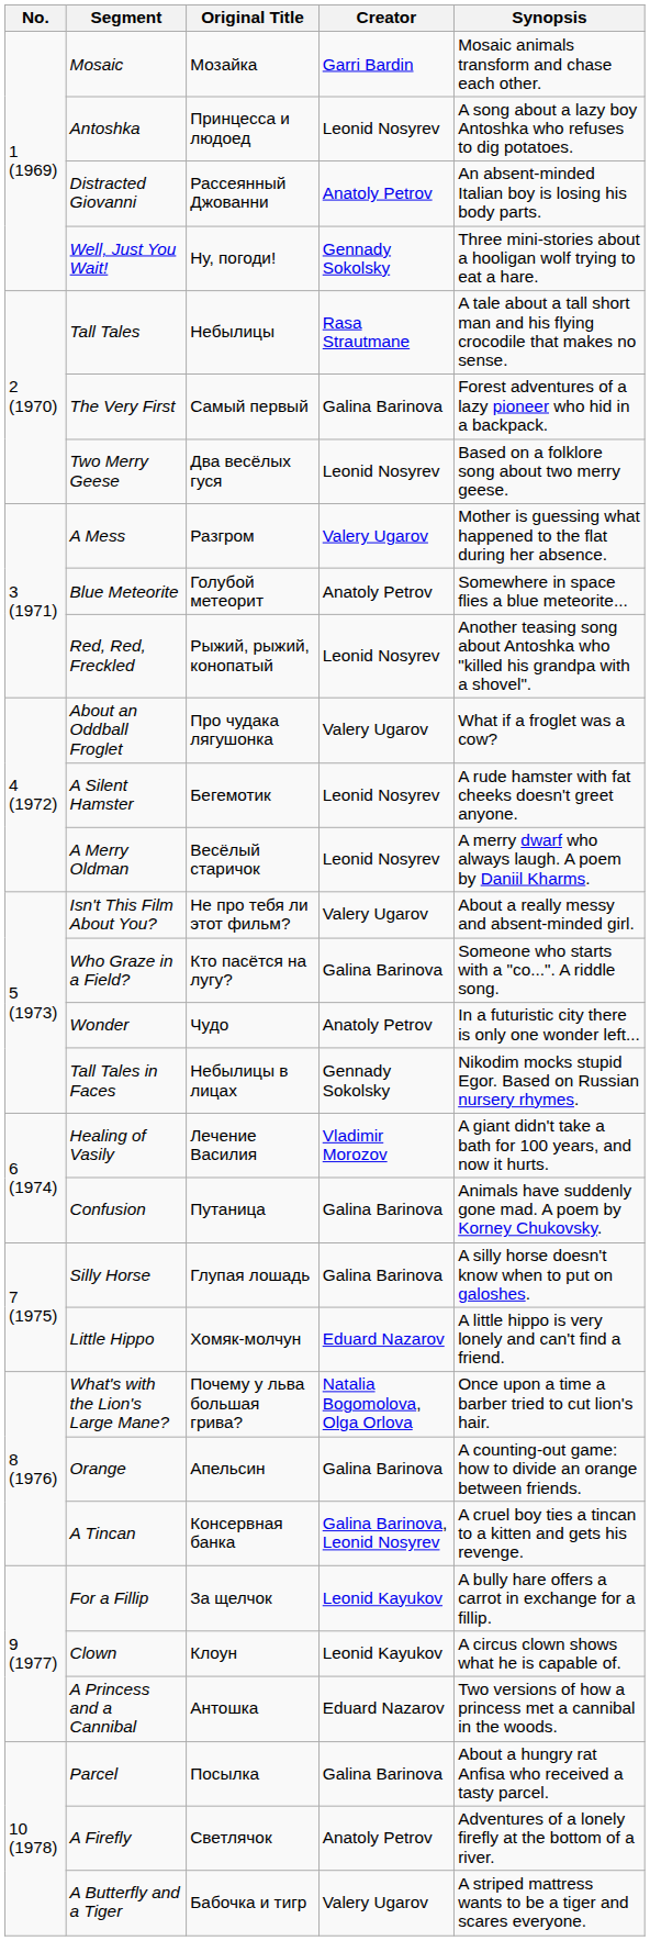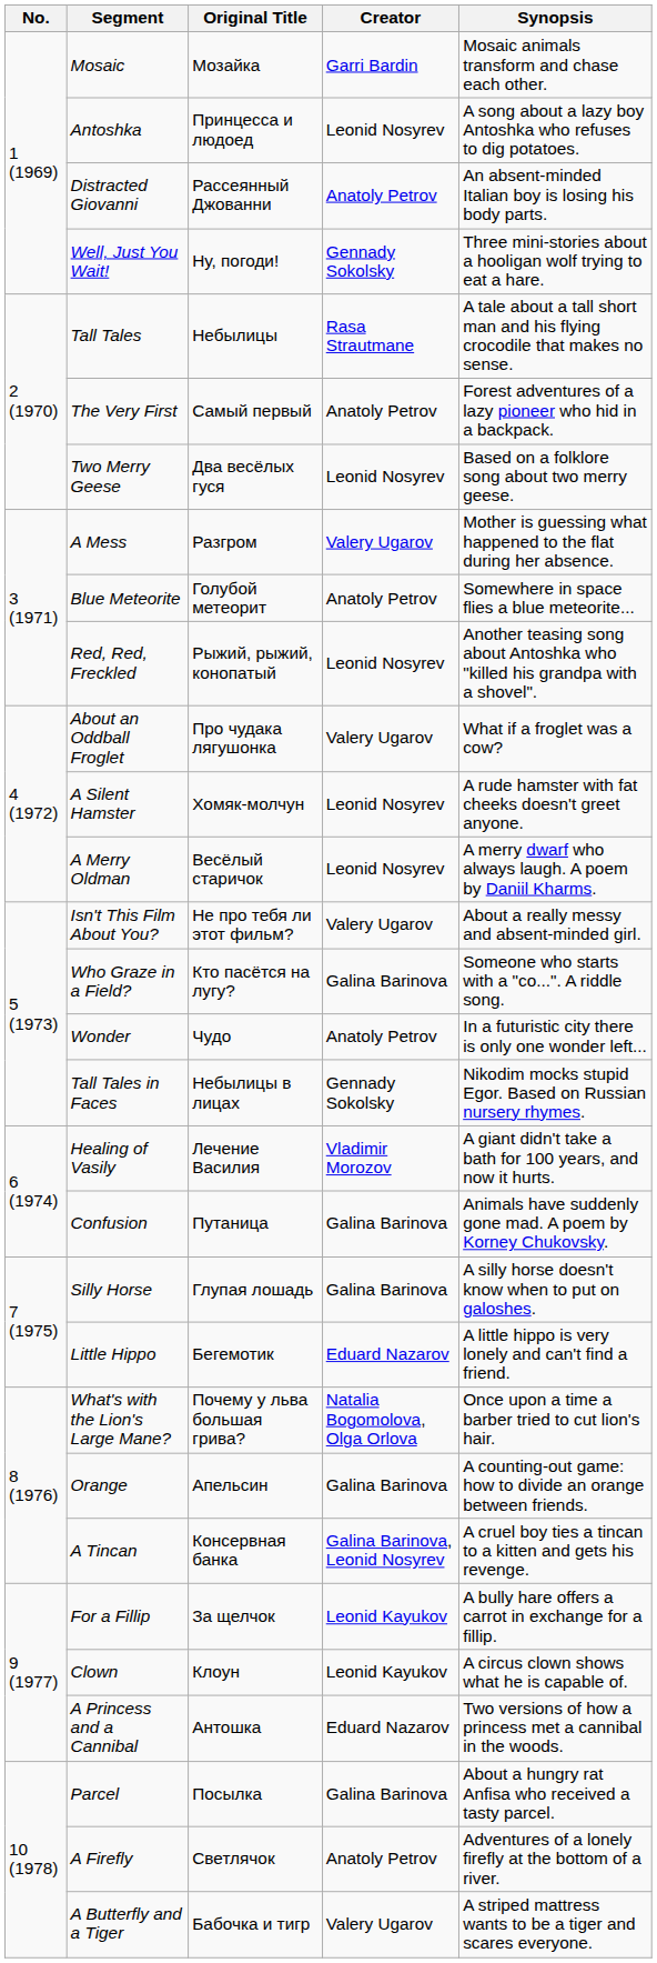 <table class="wikitable sortable mw-collapsible mw-collapsed" style="width: auto; style="width:100%;" table-layout: fixed;" |>
 <tr>
 <th style="width:%;">No.</th>
 <th style="width:%;">Segment</th>
 <th style="width:%;">Original Title</th>
 <th style="width:%;">Creator</th>
 <th style="width:%;">Synopsis</th>
 </tr>
 <tr>
 <td rowspan="4">1 (1969)</td>
 <td><em>Mosaic</em></td>
 <td>Мозайка</td>
 <td><a href='#'>Garri Bardin</a></td>
 <td>Mosaic animals transform and chase each other.</td>
 </tr>
 <tr>
 <td><em>Antoshka</em></td>
 <td>Принцесса и людоед</td>
 <td>Leonid Nosyrev</td>
 <td>A song about a lazy boy Antoshka who refuses to dig potatoes.</td>
 </tr>
 <tr>
 <td><em>Distracted Giovanni</em></td>
 <td>Рассеянный Джованни</td>
 <td><a href='#'>Anatoly Petrov</a></td>
 <td>An absent-minded Italian boy is losing his body parts.</td>
 </tr>
 <tr>
 <td><em><a href='#'>Well, Just You Wait!</a></em></td>
 <td>Ну, погоди!</td>
 <td><a href='#'>Gennady Sokolsky</a></td>
 <td>Three mini-stories about a hooligan wolf trying to eat a hare.</td>
 </tr>
 <tr>
 <td rowspan="3">2 (1970)</td>
 <td><em>Tall Tales</em></td>
 <td>Небылицы</td>
 <td><a href='#'>Rasa Strautmane</a></td>
 <td>A tale about a tall short man and his flying crocodile that makes no sense.</td>
 </tr>
 <tr>
 <td><em>The Very First</em></td>
 <td>Самый первый</td>
-<td>Galina Barinova</td>
+<td>Anatoly Petrov</td>
 <td>Forest adventures of a lazy <a href='#'>pioneer</a> who hid in a backpack.</td>
 </tr>
 <tr>
 <td><em>Two Merry Geese</em></td>
 <td>Два весёлых гуся</td>
 <td>Leonid Nosyrev</td>
 <td>Based on a folklore song about two merry geese.</td>
 </tr>
 <tr>
 <td rowspan="3">3 (1971)</td>
 <td><em>A Mess</em></td>
 <td>Разгром</td>
 <td><a href='#'>Valery Ugarov</a></td>
 <td>Mother is guessing what happened to the flat during her absence.</td>
 </tr>
 <tr>
 <td><em>Blue Meteorite</em></td>
 <td>Голубой метеорит</td>
 <td>Anatoly Petrov</td>
 <td>Somewhere in space flies a blue meteorite...</td>
 </tr>
 <tr>
 <td><em>Red, Red, Freckled</em></td>
 <td>Рыжий, рыжий, конопатый</td>
 <td>Leonid Nosyrev</td>
 <td>Another teasing song about Antoshka who "killed his grandpa with a shovel".</td>
 </tr>
 <tr>
 <td rowspan="3">4 (1972)</td>
 <td><em>About an Oddball Froglet</em></td>
 <td>Про чудака лягушонка</td>
 <td>Valery Ugarov</td>
 <td>What if a froglet was a cow?</td>
 </tr>
 <tr>
 <td><em>A Silent Hamster</em></td>
-<td>Бегемотик</td>
+<td>Хомяк-молчун</td>
 <td>Leonid Nosyrev</td>
 <td>A rude hamster with fat cheeks doesn't greet anyone.</td>
 </tr>
 <tr>
 <td><em>A Merry Oldman</em></td>
 <td>Весёлый старичок</td>
 <td>Leonid Nosyrev</td>
 <td>A merry <a href='#'>dwarf</a> who always laugh. A poem by <a href='#'>Daniil Kharms</a>.</td>
 </tr>
 <tr>
 <td rowspan="4">5 (1973)</td>
 <td><em>Isn't This Film About You?</em></td>
 <td>Не про тебя ли этот фильм?</td>
 <td>Valery Ugarov</td>
 <td>About a really messy and absent-minded girl.</td>
 </tr>
 <tr>
 <td><em>Who Graze in a Field?</em></td>
 <td>Кто пасётся на лугу?</td>
 <td>Galina Barinova</td>
 <td>Someone who starts with a "co...". A riddle song.</td>
 </tr>
 <tr>
 <td><em>Wonder</em></td>
 <td>Чудо</td>
 <td>Anatoly Petrov</td>
 <td>In a futuristic city there is only one wonder left...</td>
 </tr>
 <tr>
 <td><em>Tall Tales in Faces</em></td>
 <td>Небылицы в лицах</td>
 <td>Gennady Sokolsky</td>
 <td>Nikodim mocks stupid Egor. Based on Russian <a href='#'>nursery rhymes</a>.</td>
 </tr>
 <tr>
 <td rowspan="2">6 (1974)</td>
 <td><em>Healing of Vasily</em></td>
 <td>Лечение Василия</td>
 <td><a href='#'>Vladimir Morozov</a></td>
 <td>A giant didn't take a bath for 100 years, and now it hurts.</td>
 </tr>
 <tr>
 <td><em>Confusion</em></td>
 <td>Путаница</td>
 <td>Galina Barinova</td>
 <td>Animals have suddenly gone mad. A poem by <a href='#'>Korney Chukovsky</a>.</td>
 </tr>
 <tr>
 <td rowspan="2">7 (1975)</td>
 <td><em>Silly Horse</em></td>
 <td>Глупая лошадь</td>
 <td>Galina Barinova</td>
 <td>A silly horse doesn't know when to put on <a href='#'>galoshes</a>.</td>
 </tr>
 <tr>
 <td><em>Little Hippo</em></td>
-<td>Хомяк-молчун</td>
+<td>Бегемотик</td>
 <td><a href='#'>Eduard Nazarov</a></td>
 <td>A little hippo is very lonely and can't find a friend.</td>
 </tr>
 <tr>
 <td rowspan="3">8 (1976)</td>
 <td><em>What's with the Lion's Large Mane?</em></td>
 <td>Почему у льва большая грива?</td>
 <td><a href='#'>Natalia Bogomolova</a>, <a href='#'>Olga Orlova</a></td>
 <td>Once upon a time a barber tried to cut lion's hair.</td>
 </tr>
 <tr>
 <td><em>Orange</em></td>
 <td>Апельсин</td>
 <td>Galina Barinova</td>
 <td>A counting-out game: how to divide an orange between friends.</td>
 </tr>
 <tr>
 <td><em>A Tincan</em></td>
 <td>Консервная банка</td>
 <td><a href='#'>Galina Barinova</a>, <a href='#'>Leonid Nosyrev</a></td>
 <td>A cruel boy ties a tincan to a kitten and gets his revenge.</td>
 </tr>
 <tr>
 <td rowspan="3">9 (1977)</td>
 <td><em>For a Fillip</em></td>
 <td>За щелчок</td>
 <td><a href='#'>Leonid Kayukov</a></td>
 <td>A bully hare offers a carrot in exchange for a fillip.</td>
 </tr>
 <tr>
 <td><em>Clown</em></td>
 <td>Клоун</td>
 <td>Leonid Kayukov</td>
 <td>A circus clown shows what he is capable of.</td>
 </tr>
 <tr>
 <td><em>A Princess and a Cannibal</em></td>
 <td>Антошка</td>
 <td>Eduard Nazarov</td>
 <td>Two versions of how a princess met a cannibal in the woods.</td>
 </tr>
 <tr>
 <td rowspan="3">10 (1978)</td>
 <td><em>Parcel</em></td>
 <td>Посылка</td>
 <td>Galina Barinova</td>
 <td>About a hungry rat Anfisa who received a tasty parcel.</td>
 </tr>
 <tr>
 <td><em>A Firefly</em></td>
 <td>Светлячок</td>
 <td>Anatoly Petrov</td>
 <td>Adventures of a lonely firefly at the bottom of a river.</td>
 </tr>
 <tr>
 <td><em>A Butterfly and a Tiger</em></td>
 <td>Бабочка и тигр</td>
 <td>Valery Ugarov</td>
 <td>A striped mattress wants to be a tiger and scares everyone.</td>
 </tr>
 </table>
